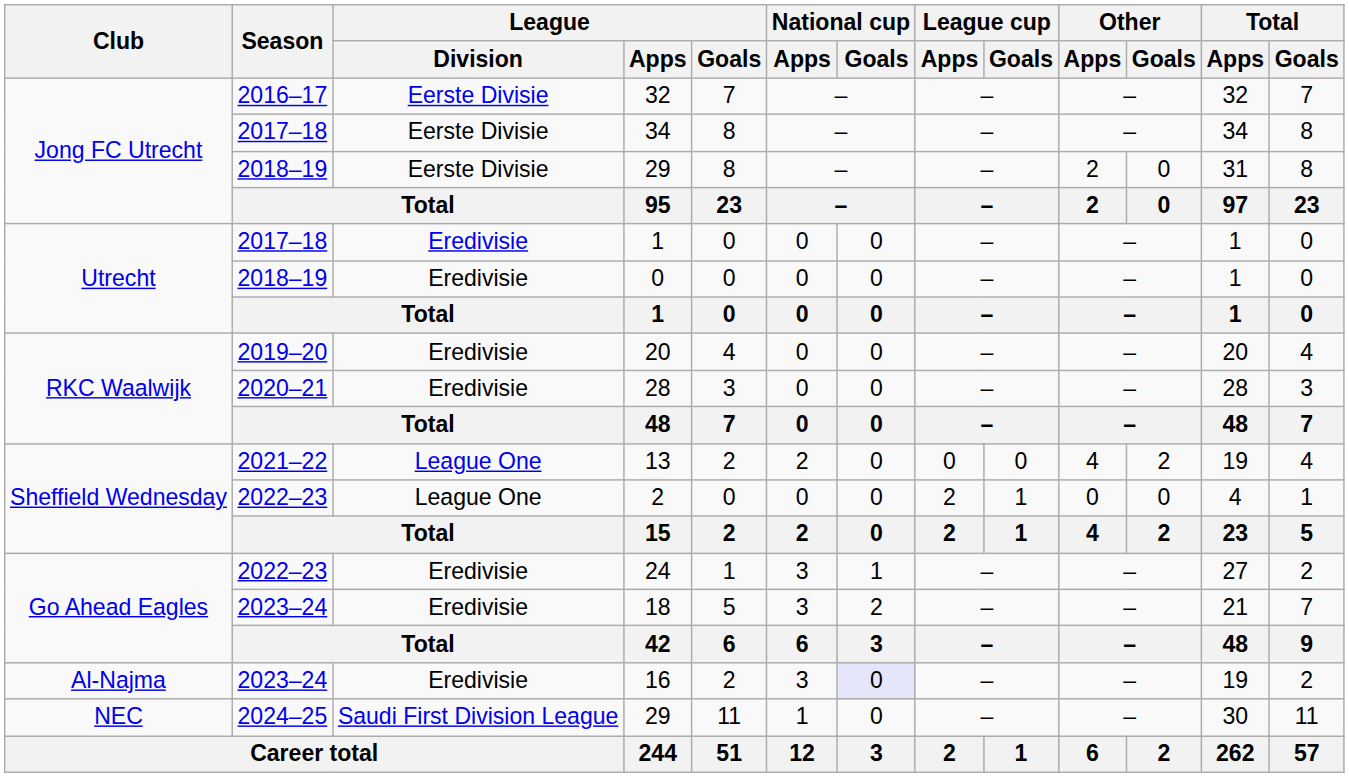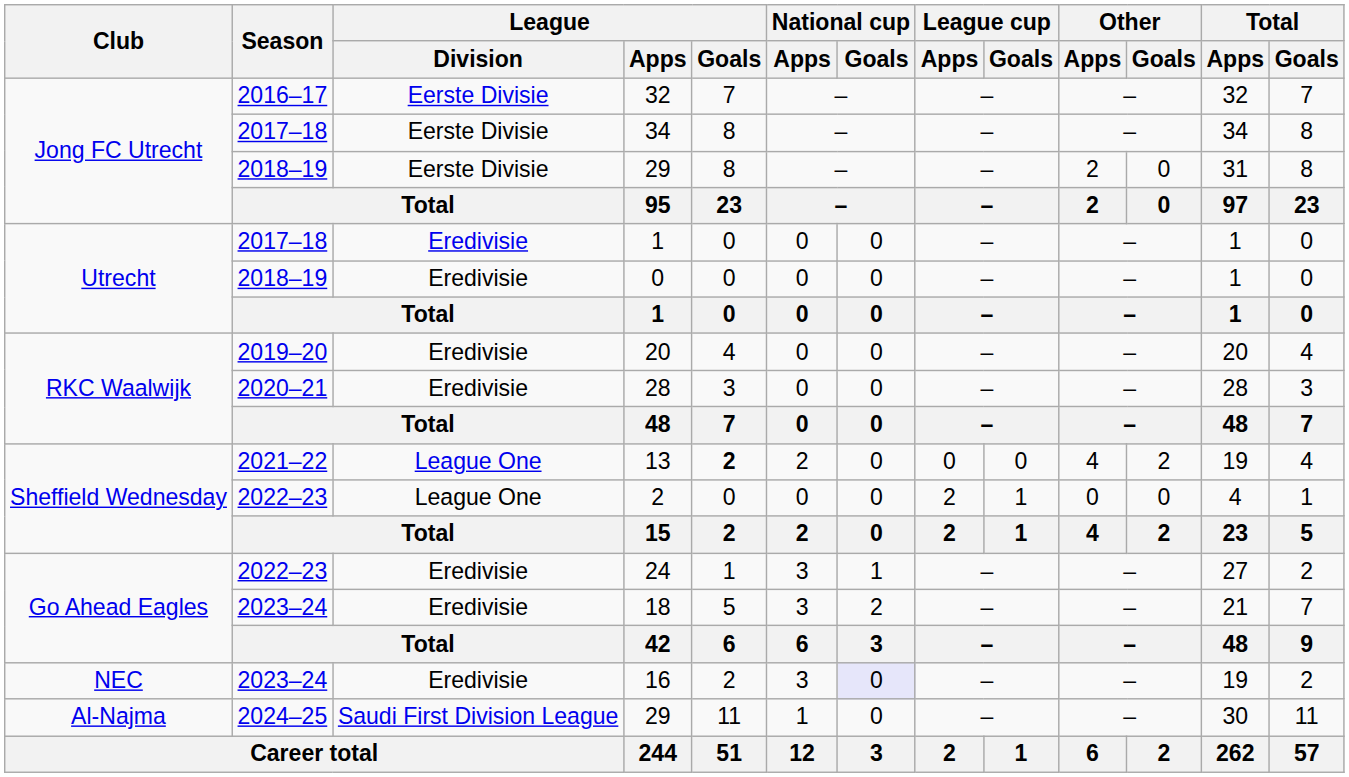 <table class="wikitable" style="text-align:center">
 <tr>
 <th rowspan="2">Club</th>
 <th rowspan="2">Season</th>
 <th colspan="3">League</th>
 <th colspan="2">National cup</th>
 <th colspan="2">League cup</th>
 <th colspan="2">Other</th>
 <th colspan="2">Total</th>
 </tr>
 <tr>
 <th>Division</th>
 <th>Apps</th>
 <th>Goals</th>
 <th>Apps</th>
 <th>Goals</th>
 <th>Apps</th>
 <th>Goals</th>
 <th>Apps</th>
 <th>Goals</th>
 <th>Apps</th>
 <th>Goals</th>
 </tr>
 <tr>
 <td rowspan="4"><a href='#'>Jong FC Utrecht</a></td>
 <td><a href='#'>2016–17</a></td>
 <td><a href='#'>Eerste Divisie</a></td>
 <td>32</td>
 <td>7</td>
 <td colspan="2">–</td>
 <td colspan="2">–</td>
 <td colspan="2">–</td>
 <td>32</td>
 <td>7</td>
 </tr>
 <tr>
 <td><a href='#'>2017–18</a></td>
 <td>Eerste Divisie</td>
 <td>34</td>
 <td>8</td>
 <td colspan="2">–</td>
 <td colspan="2">–</td>
 <td colspan="2">–</td>
 <td>34</td>
 <td>8</td>
 </tr>
 <tr>
 <td><a href='#'>2018–19</a></td>
 <td>Eerste Divisie</td>
 <td>29</td>
 <td>8</td>
 <td colspan="2">–</td>
 <td colspan="2">–</td>
 <td>2</td>
 <td>0</td>
 <td>31</td>
 <td>8</td>
 </tr>
 <tr>
 <th colspan="2">Total</th>
 <th>95</th>
 <th>23</th>
 <th colspan="2">–</th>
 <th colspan="2">–</th>
 <th>2</th>
 <th>0</th>
 <th>97</th>
 <th>23</th>
 </tr>
 <tr>
 <td rowspan="3"><a href='#'>Utrecht</a></td>
 <td><a href='#'>2017–18</a></td>
 <td><a href='#'>Eredivisie</a></td>
 <td>1</td>
 <td>0</td>
 <td>0</td>
 <td>0</td>
 <td colspan="2">–</td>
 <td colspan="2">–</td>
 <td>1</td>
 <td>0</td>
 </tr>
 <tr>
 <td><a href='#'>2018–19</a></td>
 <td>Eredivisie</td>
 <td>0</td>
 <td>0</td>
 <td>0</td>
 <td>0</td>
 <td colspan="2">–</td>
 <td colspan="2">–</td>
 <td>1</td>
 <td>0</td>
 </tr>
 <tr>
 <th colspan="2">Total</th>
 <th>1</th>
 <th>0</th>
 <th>0</th>
 <th>0</th>
 <th colspan="2">–</th>
 <th colspan="2">–</th>
 <th>1</th>
 <th>0</th>
 </tr>
 <tr>
 <td rowspan="3"><a href='#'>RKC Waalwijk</a></td>
 <td><a href='#'>2019–20</a></td>
 <td>Eredivisie</td>
 <td>20</td>
 <td>4</td>
 <td>0</td>
 <td>0</td>
 <td colspan="2">–</td>
 <td colspan="2">–</td>
 <td>20</td>
 <td>4</td>
 </tr>
 <tr>
 <td><a href='#'>2020–21</a></td>
 <td>Eredivisie</td>
 <td>28</td>
 <td>3</td>
 <td>0</td>
 <td>0</td>
 <td colspan="2">–</td>
 <td colspan="2">–</td>
 <td>28</td>
 <td>3</td>
 </tr>
 <tr>
 <th colspan="2">Total</th>
 <th>48</th>
 <th>7</th>
 <th>0</th>
 <th>0</th>
 <th colspan="2">–</th>
 <th colspan="2">–</th>
 <th>48</th>
 <th>7</th>
 </tr>
 <tr>
 <td rowspan="3"><a href='#'>Sheffield Wednesday</a></td>
 <td><a href='#'>2021–22</a></td>
 <td><a href='#'>League One</a></td>
 <td>13</td>
-<td>2</td>
+<td><strong>2</strong></td>
 <td>2</td>
 <td>0</td>
 <td>0</td>
 <td>0</td>
 <td>4</td>
 <td>2</td>
 <td>19</td>
 <td>4</td>
 </tr>
 <tr>
 <td><a href='#'>2022–23</a></td>
 <td>League One</td>
 <td>2</td>
 <td>0</td>
 <td>0</td>
 <td>0</td>
 <td>2</td>
 <td>1</td>
 <td>0</td>
 <td>0</td>
 <td>4</td>
 <td>1</td>
 </tr>
 <tr>
 <th colspan="2">Total</th>
 <th>15</th>
 <th>2</th>
 <th>2</th>
 <th>0</th>
 <th>2</th>
 <th>1</th>
 <th>4</th>
 <th>2</th>
 <th>23</th>
 <th>5</th>
 </tr>
 <tr>
 <td rowspan="3"><a href='#'>Go Ahead Eagles</a></td>
 <td><a href='#'>2022–23</a></td>
 <td>Eredivisie</td>
 <td>24</td>
 <td>1</td>
 <td>3</td>
 <td>1</td>
 <td colspan="2">–</td>
 <td colspan="2">–</td>
 <td>27</td>
 <td>2</td>
 </tr>
 <tr>
 <td><a href='#'>2023–24</a></td>
 <td>Eredivisie</td>
 <td>18</td>
 <td>5</td>
 <td>3</td>
 <td>2</td>
 <td colspan="2">–</td>
 <td colspan="2">–</td>
 <td>21</td>
 <td>7</td>
 </tr>
 <tr>
 <th colspan="2">Total</th>
 <th>42</th>
 <th>6</th>
 <th>6</th>
 <th>3</th>
 <th colspan="2">–</th>
 <th colspan="2">–</th>
 <th>48</th>
 <th>9</th>
 </tr>
 <tr>
-<td><a href='#'>Al-Najma</a></td>
+<td><a href='#'>NEC</a></td>
 <td><a href='#'>2023–24</a></td>
 <td>Eredivisie</td>
 <td>16</td>
 <td>2</td>
 <td>3</td>
 <td style="background: lavender;">0</td>
 <td colspan="2">–</td>
 <td colspan="2">–</td>
 <td>19</td>
 <td>2</td>
 </tr>
 <tr>
-<td><a href='#'>NEC</a></td>
+<td><a href='#'>Al-Najma</a></td>
 <td><a href='#'>2024–25</a></td>
 <td><a href='#'>Saudi First Division League</a></td>
 <td>29</td>
 <td>11</td>
 <td>1</td>
 <td>0</td>
 <td colspan="2">–</td>
 <td colspan="2">–</td>
 <td>30</td>
 <td>11</td>
 </tr>
 <tr>
 <th colspan="3">Career total</th>
 <th>244</th>
 <th>51</th>
 <th>12</th>
 <th>3</th>
 <th>2</th>
 <th>1</th>
 <th>6</th>
 <th>2</th>
 <th>262</th>
 <th>57</th>
 </tr>
 </table>
